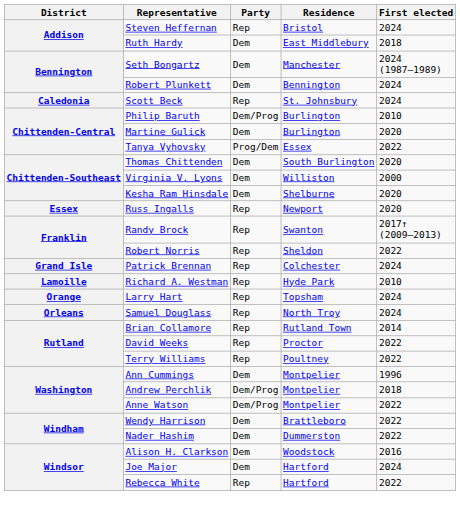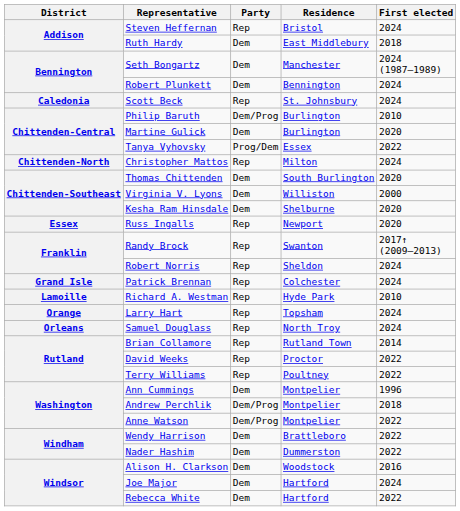 <table class="wikitable sortable">
 <tr>
 <th>District</th>
 <th>Representative</th>
 <th>Party</th>
 <th>Residence</th>
 <th>First elected</th>
 </tr>
 <tr>
 <th rowspan=2><a href='#'>Addison</a></th>
 <td><a href='#'>Steven Heffernan</a></td>
 <td>Rep</td>
 <td><a href='#'>Bristol</a></td>
 <td>2024</td>
 </tr>
 <tr>
 <td><a href='#'>Ruth Hardy</a></td>
 <td>Dem</td>
 <td><a href='#'>East Middlebury</a></td>
 <td>2018</td>
 </tr>
 <tr>
 <th rowspan=2><a href='#'>Bennington</a></th>
 <td><a href='#'>Seth Bongartz</a></td>
 <td>Dem</td>
 <td><a href='#'>Manchester</a></td>
 <td>2024<br>(1987–1989)</td>
 </tr>
 <tr>
 <td><a href='#'>Robert Plunkett</a></td>
 <td>Dem</td>
 <td><a href='#'>Bennington</a></td>
 <td>2024</td>
 </tr>
 <tr>
 <th rowspan=1><a href='#'>Caledonia</a></th>
 <td><a href='#'>Scott Beck</a></td>
 <td>Rep</td>
 <td><a href='#'>St. Johnsbury</a></td>
 <td>2024</td>
 </tr>
 <tr>
 <th rowspan=3><a href='#'>Chittenden-Central</a></th>
 <td><a href='#'>Philip Baruth</a></td>
 <td>Dem/Prog</td>
 <td><a href='#'>Burlington</a></td>
 <td>2010</td>
 </tr>
 <tr>
 <td><a href='#'>Martine Gulick</a></td>
 <td>Dem</td>
 <td><a href='#'>Burlington</a></td>
 <td>2020</td>
 </tr>
 <tr>
 <td><a href='#'>Tanya Vyhovsky</a></td>
 <td>Prog/Dem</td>
 <td><a href='#'>Essex</a></td>
 <td>2022</td>
 </tr>
 <tr>
+<th rowspan=1><a href='#'>Chittenden-North</a></th>
+<td><a href='#'>Christopher Mattos</a></td>
+<td>Rep</td>
+<td><a href='#'>Milton</a></td>
+<td>2024</td>
+</tr>
+<tr>
 <th rowspan=3><a href='#'>Chittenden-Southeast</a></th>
 <td><a href='#'>Thomas Chittenden</a></td>
 <td>Dem</td>
 <td><a href='#'>South Burlington</a></td>
 <td>2020</td>
 </tr>
 <tr>
 <td><a href='#'>Virginia V. Lyons</a></td>
 <td>Dem</td>
 <td><a href='#'>Williston</a></td>
 <td>2000</td>
 </tr>
 <tr>
 <td><a href='#'>Kesha Ram Hinsdale</a></td>
 <td>Dem</td>
 <td><a href='#'>Shelburne</a></td>
 <td>2020</td>
 </tr>
 <tr>
 <th rowspan=1><a href='#'>Essex</a></th>
 <td><a href='#'>Russ Ingalls</a></td>
 <td>Rep</td>
 <td><a href='#'>Newport</a></td>
 <td>2020</td>
 </tr>
 <tr>
 <th rowspan=2><a href='#'>Franklin</a></th>
 <td><a href='#'>Randy Brock</a></td>
 <td>Rep</td>
 <td><a href='#'>Swanton</a></td>
 <td>2017↑<br>(2009–2013)</td>
 </tr>
 <tr>
 <td><a href='#'>Robert Norris</a></td>
 <td>Rep</td>
 <td><a href='#'>Sheldon</a></td>
-<td>2022</td>
+<td>2024</td>
 </tr>
 <tr>
 <th><a href='#'>Grand Isle</a></th>
 <td><a href='#'>Patrick Brennan</a></td>
 <td>Rep</td>
 <td><a href='#'>Colchester</a></td>
 <td>2024</td>
 </tr>
 <tr>
 <th><a href='#'>Lamoille</a></th>
 <td><a href='#'>Richard A. Westman</a></td>
 <td>Rep</td>
 <td><a href='#'>Hyde Park</a></td>
 <td>2010</td>
 </tr>
 <tr>
 <th><a href='#'>Orange</a></th>
 <td><a href='#'>Larry Hart</a></td>
 <td>Rep</td>
 <td><a href='#'>Topsham</a></td>
 <td>2024</td>
 </tr>
 <tr>
 <th rowspan=1><a href='#'>Orleans</a></th>
 <td><a href='#'>Samuel Douglass</a></td>
 <td>Rep</td>
 <td><a href='#'>North Troy</a></td>
 <td>2024</td>
 </tr>
 <tr>
 <th rowspan=3><a href='#'>Rutland</a></th>
 <td><a href='#'>Brian Collamore</a></td>
 <td>Rep</td>
 <td><a href='#'>Rutland Town</a></td>
 <td>2014</td>
 </tr>
 <tr>
 <td><a href='#'>David Weeks</a></td>
 <td>Rep</td>
 <td><a href='#'>Proctor</a></td>
 <td>2022</td>
 </tr>
 <tr>
 <td><a href='#'>Terry Williams</a></td>
 <td>Rep</td>
 <td><a href='#'>Poultney</a></td>
 <td>2022</td>
 </tr>
 <tr>
 <th rowspan=3><a href='#'>Washington</a></th>
 <td><a href='#'>Ann Cummings</a></td>
 <td>Dem</td>
 <td><a href='#'>Montpelier</a></td>
 <td>1996</td>
 </tr>
 <tr>
 <td><a href='#'>Andrew Perchlik</a></td>
 <td>Dem/Prog</td>
 <td><a href='#'>Montpelier</a></td>
 <td>2018</td>
 </tr>
 <tr>
 <td><a href='#'>Anne Watson</a></td>
 <td>Dem/Prog</td>
 <td><a href='#'>Montpelier</a></td>
 <td>2022</td>
 </tr>
 <tr>
 <th rowspan=2><a href='#'>Windham</a></th>
 <td><a href='#'>Wendy Harrison</a></td>
 <td>Dem</td>
 <td><a href='#'>Brattleboro</a></td>
 <td>2022</td>
 </tr>
 <tr>
 <td><a href='#'>Nader Hashim</a></td>
 <td>Dem</td>
 <td><a href='#'>Dummerston</a></td>
 <td>2022</td>
 </tr>
 <tr>
 <th rowspan=3><a href='#'>Windsor</a></th>
 <td><a href='#'>Alison H. Clarkson</a></td>
 <td>Dem</td>
 <td><a href='#'>Woodstock</a></td>
 <td>2016</td>
 </tr>
 <tr>
 <td><a href='#'>Joe Major</a></td>
 <td>Dem</td>
 <td><a href='#'>Hartford</a></td>
 <td>2024</td>
 </tr>
 <tr>
 <td><a href='#'>Rebecca White</a></td>
-<td>Rep</td>
+<td>Dem</td>
 <td><a href='#'>Hartford</a></td>
 <td>2022</td>
 </tr>
 </table>
